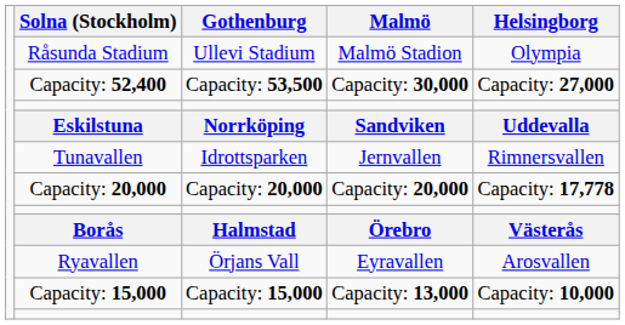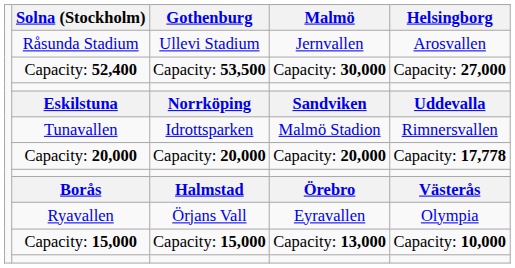 <table class="wikitable" style="text-align:center">
 <tr>
 <td rowspan=12><br></td>
 <th><a href='#'>Solna</a> (Stockholm)</th>
 <th><a href='#'>Gothenburg</a></th>
 <th><a href='#'>Malmö</a></th>
 <th><a href='#'>Helsingborg</a></th>
 </tr>
 <tr>
 <td><a href='#'>Råsunda Stadium</a></td>
 <td><a href='#'>Ullevi Stadium</a></td>
-<td><a href='#'>Malmö Stadion</a></td>
-<td><a href='#'>Olympia</a></td>
+<td><a href='#'>Jernvallen</a></td>
+<td><a href='#'>Arosvallen</a></td>
 </tr>
 <tr>
 <td>Capacity: <strong>52,400</strong></td>
 <td>Capacity: <strong>53,500</strong></td>
 <td>Capacity: <strong>30,000</strong></td>
 <td>Capacity: <strong>27,000</strong></td>
 </tr>
 <tr>
 <td></td>
 <td></td>
 <td></td>
 <td></td>
 </tr>
 <tr>
 <th><a href='#'>Eskilstuna</a></th>
 <th><a href='#'>Norrköping</a></th>
 <th><a href='#'>Sandviken</a></th>
 <th><a href='#'>Uddevalla</a></th>
 </tr>
 <tr>
 <td><a href='#'>Tunavallen</a></td>
 <td><a href='#'>Idrottsparken</a></td>
-<td><a href='#'>Jernvallen</a></td>
+<td><a href='#'>Malmö Stadion</a></td>
 <td><a href='#'>Rimnersvallen</a></td>
 </tr>
 <tr>
 <td>Capacity: <strong>20,000</strong></td>
 <td>Capacity: <strong>20,000</strong></td>
 <td>Capacity: <strong>20,000</strong></td>
 <td>Capacity: <strong>17,778</strong></td>
 </tr>
 <tr>
 <td></td>
 <td></td>
 <td></td>
 <td></td>
 </tr>
 <tr>
 <th><a href='#'>Borås</a></th>
 <th><a href='#'>Halmstad</a></th>
 <th><a href='#'>Örebro</a></th>
 <th><a href='#'>Västerås</a></th>
 </tr>
 <tr>
 <td><a href='#'>Ryavallen</a></td>
 <td><a href='#'>Örjans Vall</a></td>
 <td><a href='#'>Eyravallen</a></td>
-<td><a href='#'>Arosvallen</a></td>
+<td><a href='#'>Olympia</a></td>
 </tr>
 <tr>
 <td>Capacity: <strong>15,000</strong></td>
 <td>Capacity: <strong>15,000</strong></td>
 <td>Capacity: <strong>13,000</strong></td>
 <td>Capacity: <strong>10,000</strong></td>
 </tr>
 <tr>
 <td></td>
 <td></td>
 <td></td>
 <td></td>
 </tr>
 </table>
